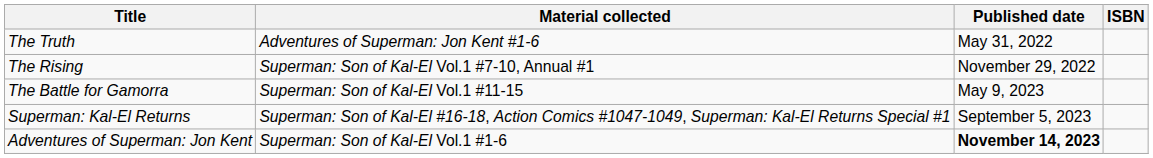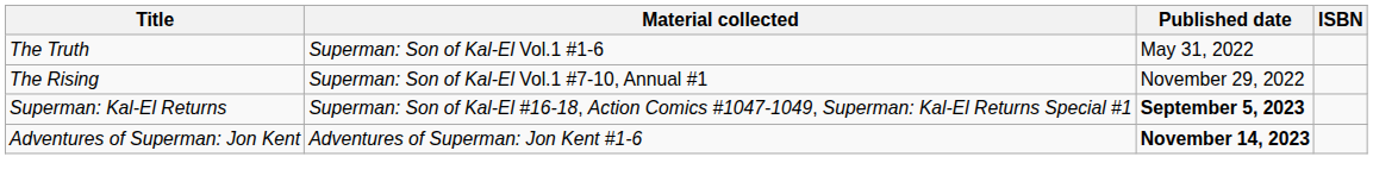 <table class="wikitable">
 <tr>
 <th>Title</th>
 <th>Material collected</th>
 <th>Published date</th>
 <th>ISBN</th>
 </tr>
 <tr>
 <td><em>The Truth</em></td>
-<td><em>Adventures of Superman: Jon Kent #1-6</em></td>
+<td><em>Superman: Son of Kal-El</em> Vol.1 #1-6</td>
 <td>May 31, 2022</td>
 <td></td>
 </tr>
 <tr>
 <td><em>The Rising</em></td>
 <td><em>Superman: Son of Kal-El</em> Vol.1 #7-10, Annual #1</td>
 <td>November 29, 2022</td>
 <td></td>
 </tr>
 <tr>
-<td><em>The Battle for Gamorra</em></td>
-<td><em>Superman: Son of Kal-El</em> Vol.1 #11-15</td>
-<td>May 9, 2023</td>
-<td></td>
-</tr>
-<tr>
 <td><em>Superman: Kal-El Returns</em></td>
 <td><em>Superman: Son of Kal-El #16-18</em>, <em>Action Comics #1047-1049</em>, <em>Superman: Kal-El Returns Special #1</em></td>
-<td>September 5, 2023</td>
+<td><strong>September 5, 2023</strong></td>
 <td></td>
 </tr>
 <tr>
 <td><em>Adventures of Superman: Jon Kent</em></td>
-<td><em>Superman: Son of Kal-El</em> Vol.1 #1-6</td>
+<td><em>Adventures of Superman: Jon Kent #1-6</em></td>
 <td><strong>November 14, 2023</strong></td>
 <td></td>
 </tr>
 </table>
